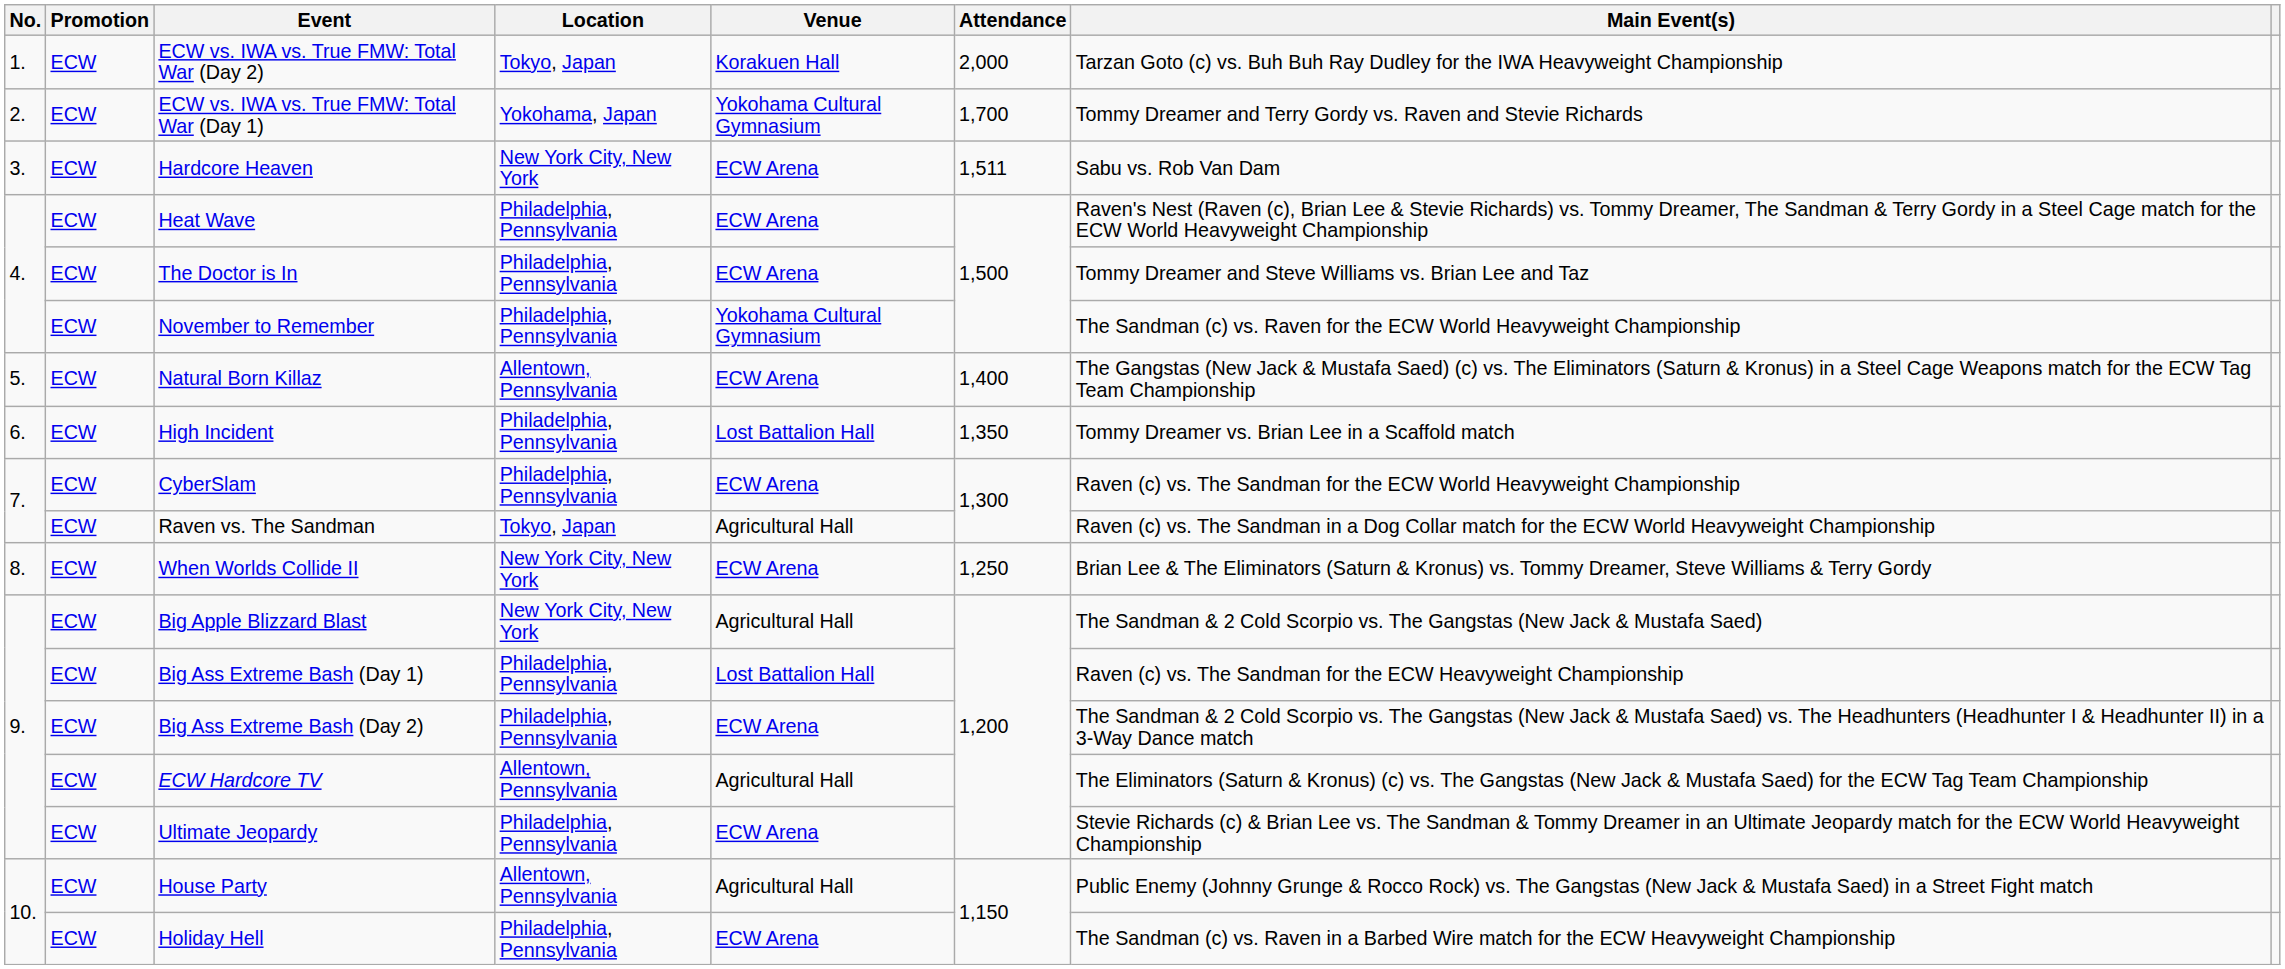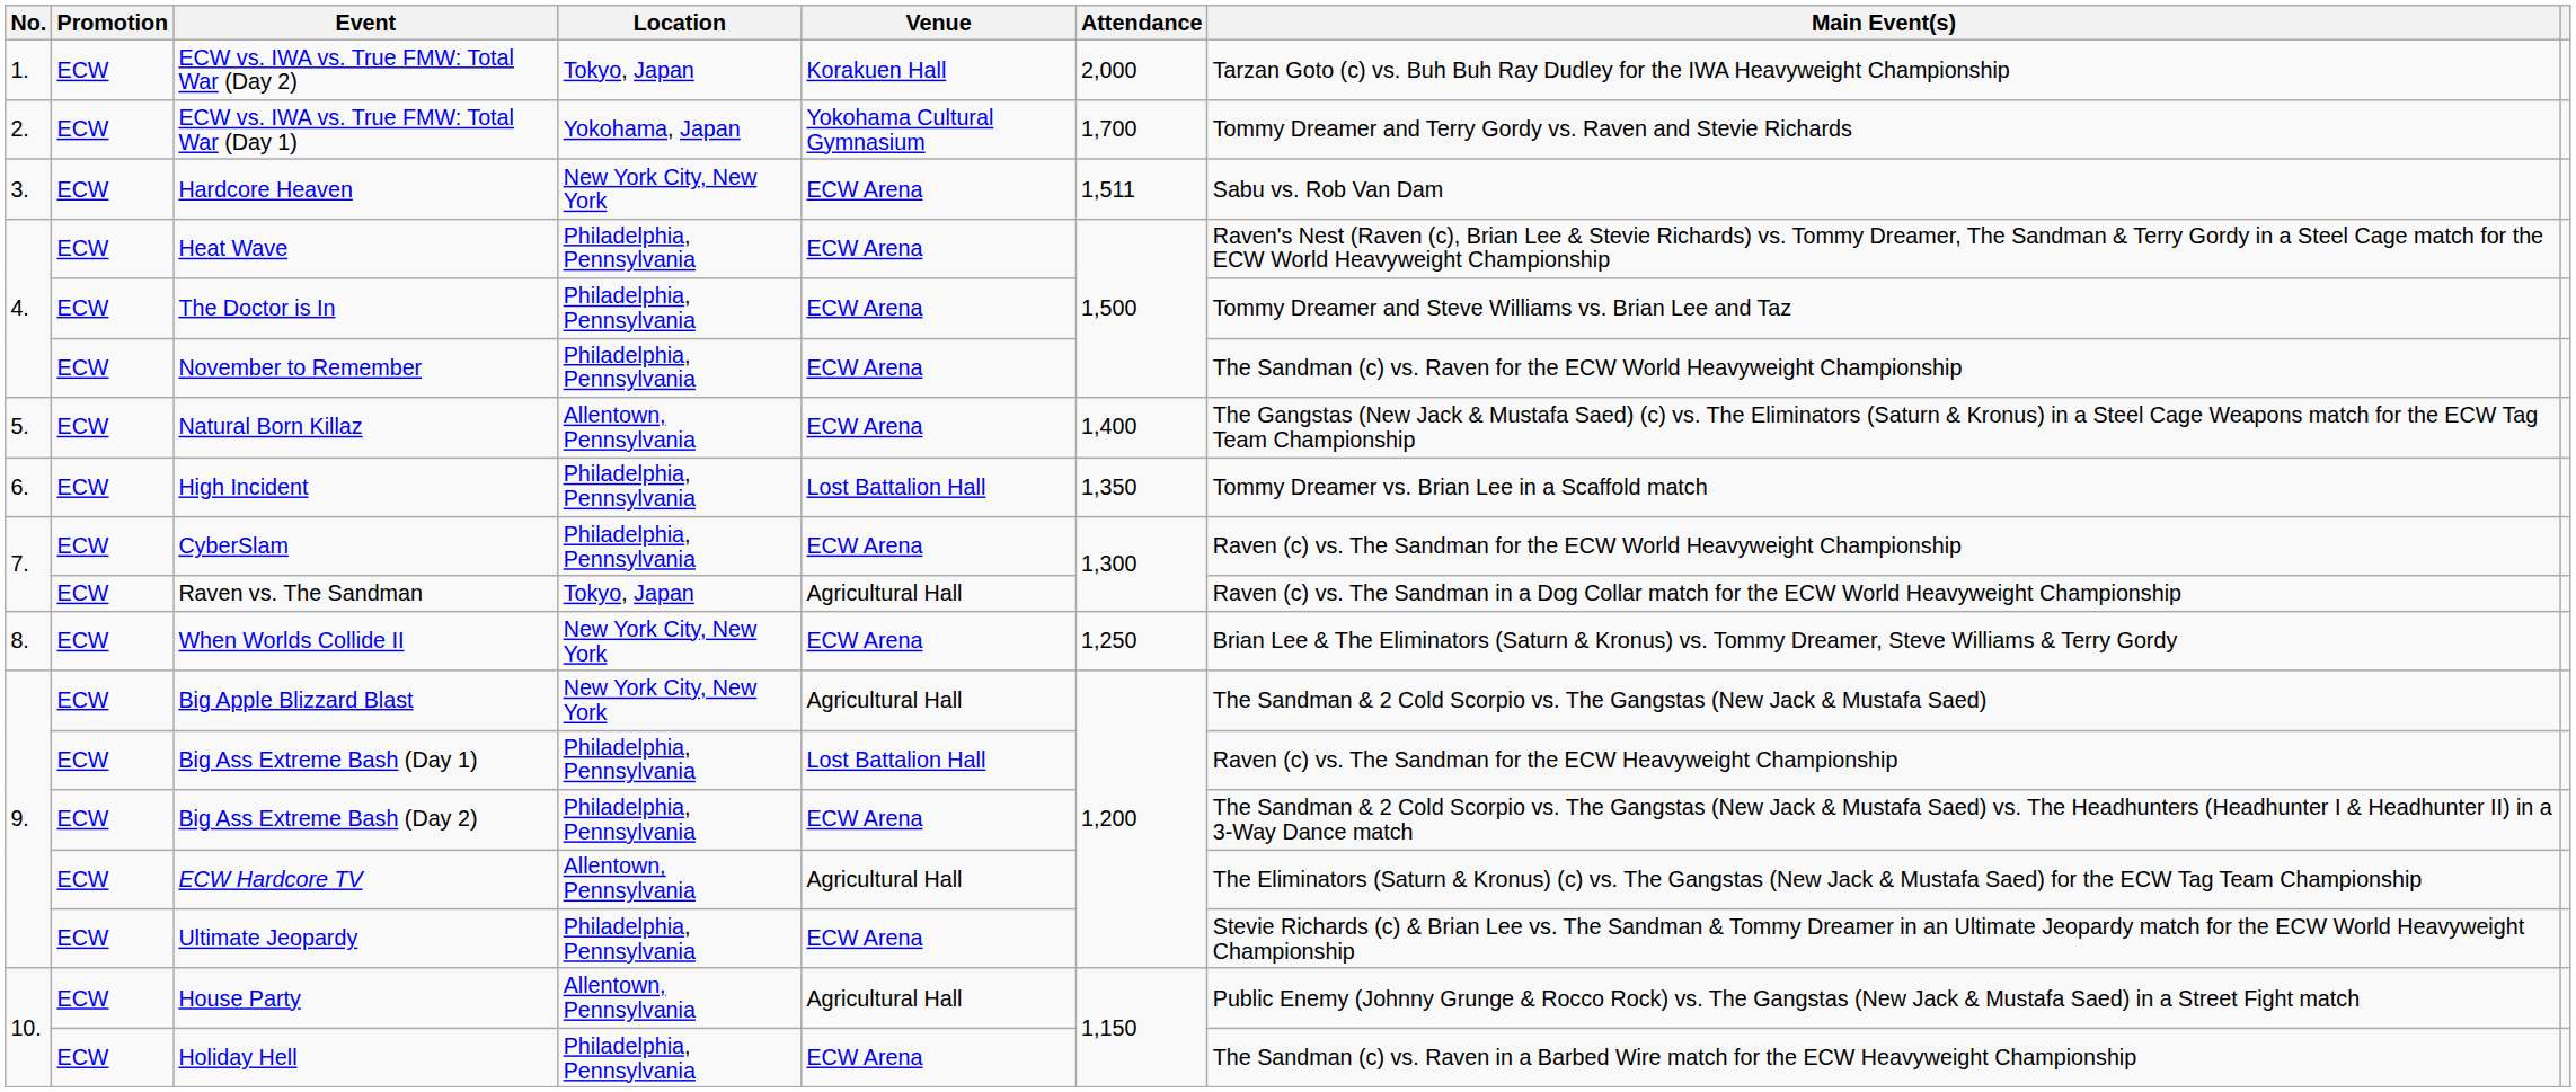 <table class="wikitable sortable" style="font-size:85%;">
 <tr>
 <th>No.</th>
 <th>Promotion</th>
 <th>Event</th>
 <th>Location</th>
 <th>Venue</th>
 <th>Attendance</th>
 <th class=unsortable>Main Event(s)</th>
 <th class=unsortable></th>
 </tr>
 <tr>
 <td>1.</td>
 <td><a href='#'>ECW</a></td>
 <td><a href='#'>ECW vs. IWA vs. True FMW: Total War</a> (Day 2) <br> </td>
 <td><a href='#'>Tokyo</a>, <a href='#'>Japan</a></td>
 <td><a href='#'>Korakuen Hall</a></td>
 <td>2,000</td>
 <td>Tarzan Goto (c) vs. Buh Buh Ray Dudley for the IWA Heavyweight Championship</td>
 <td></td>
 </tr>
 <tr>
 <td>2.</td>
 <td><a href='#'>ECW</a></td>
 <td><a href='#'>ECW vs. IWA vs. True FMW: Total War</a> (Day 1) <br> </td>
 <td><a href='#'>Yokohama</a>, <a href='#'>Japan</a></td>
 <td><a href='#'>Yokohama Cultural Gymnasium</a></td>
 <td>1,700</td>
 <td>Tommy Dreamer and Terry Gordy vs. Raven and Stevie Richards</td>
 <td></td>
 </tr>
 <tr>
 <td>3.</td>
 <td><a href='#'>ECW</a></td>
 <td><a href='#'>Hardcore Heaven</a> <br> </td>
 <td><a href='#'>New York City, New York</a></td>
 <td><a href='#'>ECW Arena</a></td>
 <td>1,511</td>
 <td>Sabu vs. Rob Van Dam</td>
 <td></td>
 </tr>
 <tr>
 <td rowspan=3>4.</td>
 <td><a href='#'>ECW</a></td>
 <td><a href='#'>Heat Wave</a> <br> </td>
 <td><a href='#'>Philadelphia</a>, <a href='#'>Pennsylvania</a></td>
 <td><a href='#'>ECW Arena</a></td>
 <td rowspan=3>1,500</td>
 <td>Raven's Nest (Raven (c), Brian Lee & Stevie Richards) vs. Tommy Dreamer, The Sandman & Terry Gordy in a Steel Cage match for the ECW World Heavyweight Championship</td>
 <td></td>
 </tr>
 <tr>
 <td><a href='#'>ECW</a></td>
 <td><a href='#'>The Doctor is In</a> <br> </td>
 <td><a href='#'>Philadelphia</a>, <a href='#'>Pennsylvania</a></td>
 <td><a href='#'>ECW Arena</a></td>
 <td>Tommy Dreamer and Steve Williams vs. Brian Lee and Taz</td>
 <td></td>
 </tr>
 <tr>
 <td><a href='#'>ECW</a></td>
 <td><a href='#'>November to Remember</a> <br> </td>
 <td><a href='#'>Philadelphia</a>, <a href='#'>Pennsylvania</a></td>
-<td><a href='#'>Yokohama Cultural Gymnasium</a></td>
+<td><a href='#'>ECW Arena</a></td>
 <td>The Sandman (c) vs. Raven for the ECW World Heavyweight Championship</td>
 <td></td>
 </tr>
 <tr>
 <td>5.</td>
 <td><a href='#'>ECW</a></td>
 <td><a href='#'>Natural Born Killaz</a> <br> </td>
 <td><a href='#'>Allentown, Pennsylvania</a></td>
 <td><a href='#'>ECW Arena</a></td>
 <td>1,400</td>
 <td>The Gangstas (New Jack & Mustafa Saed) (c) vs. The Eliminators (Saturn & Kronus) in a Steel Cage Weapons match for the ECW Tag Team Championship</td>
 <td></td>
 </tr>
 <tr>
 <td>6.</td>
 <td><a href='#'>ECW</a></td>
 <td><a href='#'>High Incident</a> <br> </td>
 <td><a href='#'>Philadelphia</a>, <a href='#'>Pennsylvania</a></td>
 <td><a href='#'>Lost Battalion Hall</a></td>
 <td>1,350</td>
 <td>Tommy Dreamer vs. Brian Lee in a Scaffold match</td>
 <td></td>
 </tr>
 <tr>
 <td rowspan=2>7.</td>
 <td><a href='#'>ECW</a></td>
 <td><a href='#'>CyberSlam</a> <br> </td>
 <td><a href='#'>Philadelphia</a>, <a href='#'>Pennsylvania</a></td>
 <td><a href='#'>ECW Arena</a></td>
 <td rowspan=2>1,300</td>
 <td>Raven (c) vs. The Sandman for the ECW World Heavyweight Championship</td>
 <td></td>
 </tr>
 <tr>
 <td><a href='#'>ECW</a></td>
 <td>Raven vs. The Sandman <br> </td>
 <td><a href='#'>Tokyo</a>, <a href='#'>Japan</a></td>
 <td>Agricultural Hall</td>
 <td>Raven (c) vs. The Sandman in a Dog Collar match for the ECW World Heavyweight Championship</td>
 <td></td>
 </tr>
 <tr>
 <td>8.</td>
 <td><a href='#'>ECW</a></td>
 <td><a href='#'>When Worlds Collide II</a> <br> </td>
 <td><a href='#'>New York City, New York</a></td>
 <td><a href='#'>ECW Arena</a></td>
 <td>1,250</td>
 <td>Brian Lee & The Eliminators (Saturn & Kronus) vs. Tommy Dreamer, Steve Williams & Terry Gordy</td>
 <td></td>
 </tr>
 <tr>
 <td rowspan=5>9.</td>
 <td><a href='#'>ECW</a></td>
 <td><a href='#'>Big Apple Blizzard Blast</a> <br> </td>
 <td><a href='#'>New York City, New York</a></td>
 <td>Agricultural Hall</td>
 <td rowspan=5>1,200</td>
 <td>The Sandman & 2 Cold Scorpio vs. The Gangstas (New Jack & Mustafa Saed)</td>
 <td></td>
 </tr>
 <tr>
 <td><a href='#'>ECW</a></td>
 <td><a href='#'>Big Ass Extreme Bash</a> (Day 1) <br> </td>
 <td><a href='#'>Philadelphia</a>, <a href='#'>Pennsylvania</a></td>
 <td><a href='#'>Lost Battalion Hall</a></td>
 <td>Raven (c) vs. The Sandman for the ECW Heavyweight Championship</td>
 <td></td>
 </tr>
 <tr>
 <td><a href='#'>ECW</a></td>
 <td><a href='#'>Big Ass Extreme Bash</a> (Day 2) <br> </td>
 <td><a href='#'>Philadelphia</a>, <a href='#'>Pennsylvania</a></td>
 <td><a href='#'>ECW Arena</a></td>
 <td>The Sandman & 2 Cold Scorpio vs. The Gangstas (New Jack & Mustafa Saed) vs. The Headhunters (Headhunter I & Headhunter II) in a 3-Way Dance match</td>
 <td></td>
 </tr>
 <tr>
 <td><a href='#'>ECW</a></td>
 <td><em><a href='#'>ECW Hardcore TV</a></em> <br> </td>
 <td><a href='#'>Allentown, Pennsylvania</a></td>
 <td>Agricultural Hall</td>
 <td>The Eliminators (Saturn & Kronus) (c) vs. The Gangstas (New Jack & Mustafa Saed) for the ECW Tag Team Championship</td>
 <td></td>
 </tr>
 <tr>
 <td><a href='#'>ECW</a></td>
 <td><a href='#'>Ultimate Jeopardy</a> <br> </td>
 <td><a href='#'>Philadelphia</a>, <a href='#'>Pennsylvania</a></td>
 <td><a href='#'>ECW Arena</a></td>
 <td>Stevie Richards (c) & Brian Lee vs. The Sandman & Tommy Dreamer in an Ultimate Jeopardy match for the ECW World Heavyweight Championship</td>
 <td></td>
 </tr>
 <tr>
 <td rowspan=2>10.</td>
 <td><a href='#'>ECW</a></td>
 <td><a href='#'>House Party</a> <br> </td>
 <td><a href='#'>Allentown, Pennsylvania</a></td>
 <td>Agricultural Hall</td>
 <td rowspan=2>1,150</td>
 <td>Public Enemy (Johnny Grunge & Rocco Rock) vs. The Gangstas (New Jack & Mustafa Saed) in a Street Fight match</td>
 <td></td>
 </tr>
 <tr>
 <td><a href='#'>ECW</a></td>
 <td><a href='#'>Holiday Hell</a> <br> </td>
 <td><a href='#'>Philadelphia</a>, <a href='#'>Pennsylvania</a></td>
 <td><a href='#'>ECW Arena</a></td>
 <td>The Sandman (c) vs. Raven in a Barbed Wire match for the ECW Heavyweight Championship</td>
 <td></td>
 </tr>
 </table>
